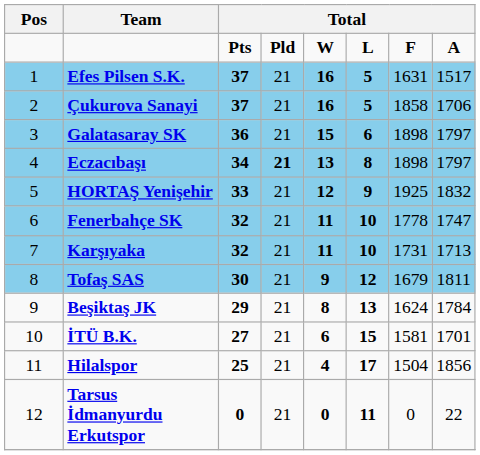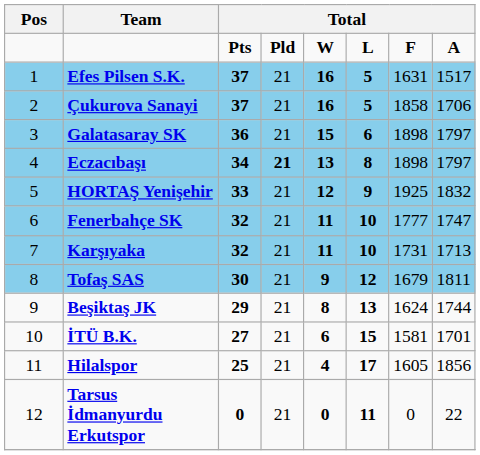 <table class="wikitable" style="text-align: center; font-size:95%">
 <tr>
 <th width="44">Pos</th>
 <th width="128">Team</th>
 <th colspan=7>Total</th>
 </tr>
 <tr>
 <td></td>
 <td></td>
 <td width="30"><strong>Pts</strong></td>
 <td width="30"><strong>Pld</strong></td>
 <td width="30"><strong>W</strong></td>
 <td width="30"><strong>L</strong></td>
 <td width="30"><strong>F</strong></td>
 <td width="30"><strong>A</strong></td>
 </tr>
 <tr bgcolor="87ceeb">
 <td>1</td>
 <td align="left"><strong><a href='#'>Efes Pilsen S.K.</a></strong></td>
 <td><strong>37</strong></td>
 <td>21</td>
 <td><strong>16</strong></td>
 <td><strong>5</strong></td>
 <td>1631</td>
 <td>1517</td>
 </tr>
 <tr bgcolor="87ceeb">
 <td>2</td>
 <td align="left"><strong><a href='#'>Çukurova Sanayi</a></strong></td>
 <td><strong>37</strong></td>
 <td>21</td>
 <td><strong>16</strong></td>
 <td><strong>5</strong></td>
 <td>1858</td>
 <td>1706</td>
 </tr>
 <tr bgcolor="87ceeb">
 <td>3</td>
 <td align="left"><strong><a href='#'>Galatasaray SK</a></strong></td>
 <td><strong>36</strong></td>
 <td>21</td>
 <td><strong>15</strong></td>
 <td><strong>6</strong></td>
 <td>1898</td>
 <td>1797</td>
 </tr>
 <tr bgcolor="87ceeb">
 <td>4</td>
 <td align="left"><strong><a href='#'>Eczacıbaşı</a></strong></td>
 <td><strong>34</strong></td>
 <td><strong>21</strong></td>
 <td><strong>13</strong></td>
 <td><strong>8</strong></td>
 <td>1898</td>
 <td>1797</td>
 </tr>
 <tr bgcolor="87ceeb">
 <td>5</td>
 <td align="left"><strong><a href='#'>HORTAŞ Yenişehir</a></strong></td>
 <td><strong>33</strong></td>
 <td>21</td>
 <td><strong>12</strong></td>
 <td><strong>9</strong></td>
 <td>1925</td>
 <td>1832</td>
 </tr>
 <tr bgcolor="87ceeb">
 <td>6</td>
 <td align="left"><strong><a href='#'>Fenerbahçe SK</a></strong></td>
 <td><strong>32</strong></td>
 <td>21</td>
 <td><strong>11</strong></td>
 <td><strong>10</strong></td>
-<td>1778</td>
+<td>1777</td>
 <td>1747</td>
 </tr>
 <tr bgcolor="87ceeb">
 <td>7</td>
 <td align="left"><strong><a href='#'>Karşıyaka</a></strong></td>
 <td><strong>32</strong></td>
 <td>21</td>
 <td><strong>11</strong></td>
 <td><strong>10</strong></td>
 <td>1731</td>
 <td>1713</td>
 </tr>
 <tr bgcolor="87ceeb">
 <td>8</td>
 <td align="left"><strong><a href='#'>Tofaş SAS</a></strong></td>
 <td><strong>30</strong></td>
 <td>21</td>
 <td><strong>9</strong></td>
 <td><strong>12</strong></td>
 <td>1679</td>
 <td>1811</td>
 </tr>
 <tr>
 <td>9</td>
 <td align="left"><strong><a href='#'>Beşiktaş JK</a></strong></td>
 <td><strong>29</strong></td>
 <td>21</td>
 <td><strong>8</strong></td>
 <td><strong>13</strong></td>
 <td>1624</td>
-<td>1784</td>
+<td>1744</td>
 </tr>
 <tr>
 <td>10</td>
 <td align="left"><strong><a href='#'>İTÜ B.K.</a></strong></td>
 <td><strong>27</strong></td>
 <td>21</td>
 <td><strong>6</strong></td>
 <td><strong>15</strong></td>
 <td>1581</td>
 <td>1701</td>
 </tr>
 <tr>
 <td>11</td>
 <td align="left"><strong><a href='#'>Hilalspor</a></strong></td>
 <td><strong>25</strong></td>
 <td>21</td>
 <td><strong>4</strong></td>
 <td><strong>17</strong></td>
-<td>1504</td>
+<td>1605</td>
 <td>1856</td>
 </tr>
 <tr>
 <td>12</td>
 <td align="left"><strong><a href='#'>Tarsus İdmanyurdu Erkutspor</a></strong></td>
 <td><strong>0</strong></td>
 <td>21</td>
 <td><strong>0</strong></td>
 <td><strong>11</strong></td>
 <td>0</td>
 <td>22</td>
 </tr>
 <tr>
 </tr>
 </table>
